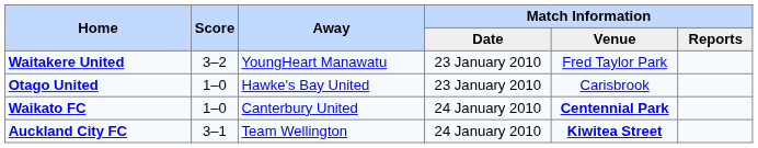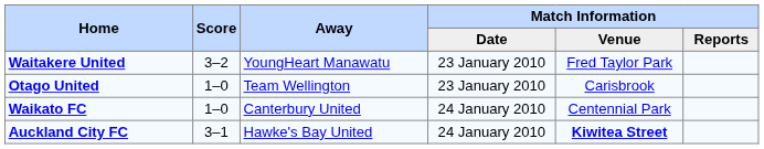 <table border=1 style="border-collapse:collapse; font-size:90%; text-align:center;" cellpadding=3 cellspacing=0 width=85%>
 <tr bgcolor=#C1D8FF>
 <th rowspan=2 width=25%>Home</th>
 <th rowspan=2 width=6%>Score</th>
 <th rowspan=2 width=25%>Away</th>
 <th colspan=6>Match Information</th>
 </tr>
 <tr bgcolor=#EFEFEF>
 <th width=17%>Date</th>
 <th width=17%>Venue</th>
 <th width=10%>Reports</th>
 </tr>
 <tr bgcolor=#F5FAFF>
 <td align=left> <strong><a href='#'>Waitakere United</a></strong></td>
 <td>3–2</td>
 <td align=left> <a href='#'>YoungHeart Manawatu</a></td>
 <td>23 January 2010</td>
 <td><a href='#'>Fred Taylor Park</a></td>
 <td></td>
 </tr>
 <tr bgcolor=#F5FAFF>
 <td align=left> <strong><a href='#'>Otago United</a></strong></td>
 <td>1–0</td>
-<td align=left> <a href='#'>Hawke's Bay United</a></td>
+<td align=left> <a href='#'>Team Wellington</a></td>
 <td>23 January 2010</td>
 <td><a href='#'>Carisbrook</a></td>
 <td></td>
 </tr>
 <tr bgcolor=#F5FAFF>
 <td align=left> <strong><a href='#'>Waikato FC</a></strong></td>
 <td>1–0</td>
 <td align=left> <a href='#'>Canterbury United</a></td>
 <td>24 January 2010</td>
-<td><strong><a href='#'>Centennial Park</a></strong></td>
+<td><a href='#'>Centennial Park</a></td>
 <td></td>
 </tr>
 <tr bgcolor=#F5FAFF>
 <td align=left> <strong><a href='#'>Auckland City FC</a></strong></td>
 <td>3–1</td>
-<td align=left> <a href='#'>Team Wellington</a></td>
+<td align=left> <a href='#'>Hawke's Bay United</a></td>
 <td>24 January 2010</td>
 <td><strong><a href='#'>Kiwitea Street</a></strong></td>
 <td></td>
 </tr>
 </table>
